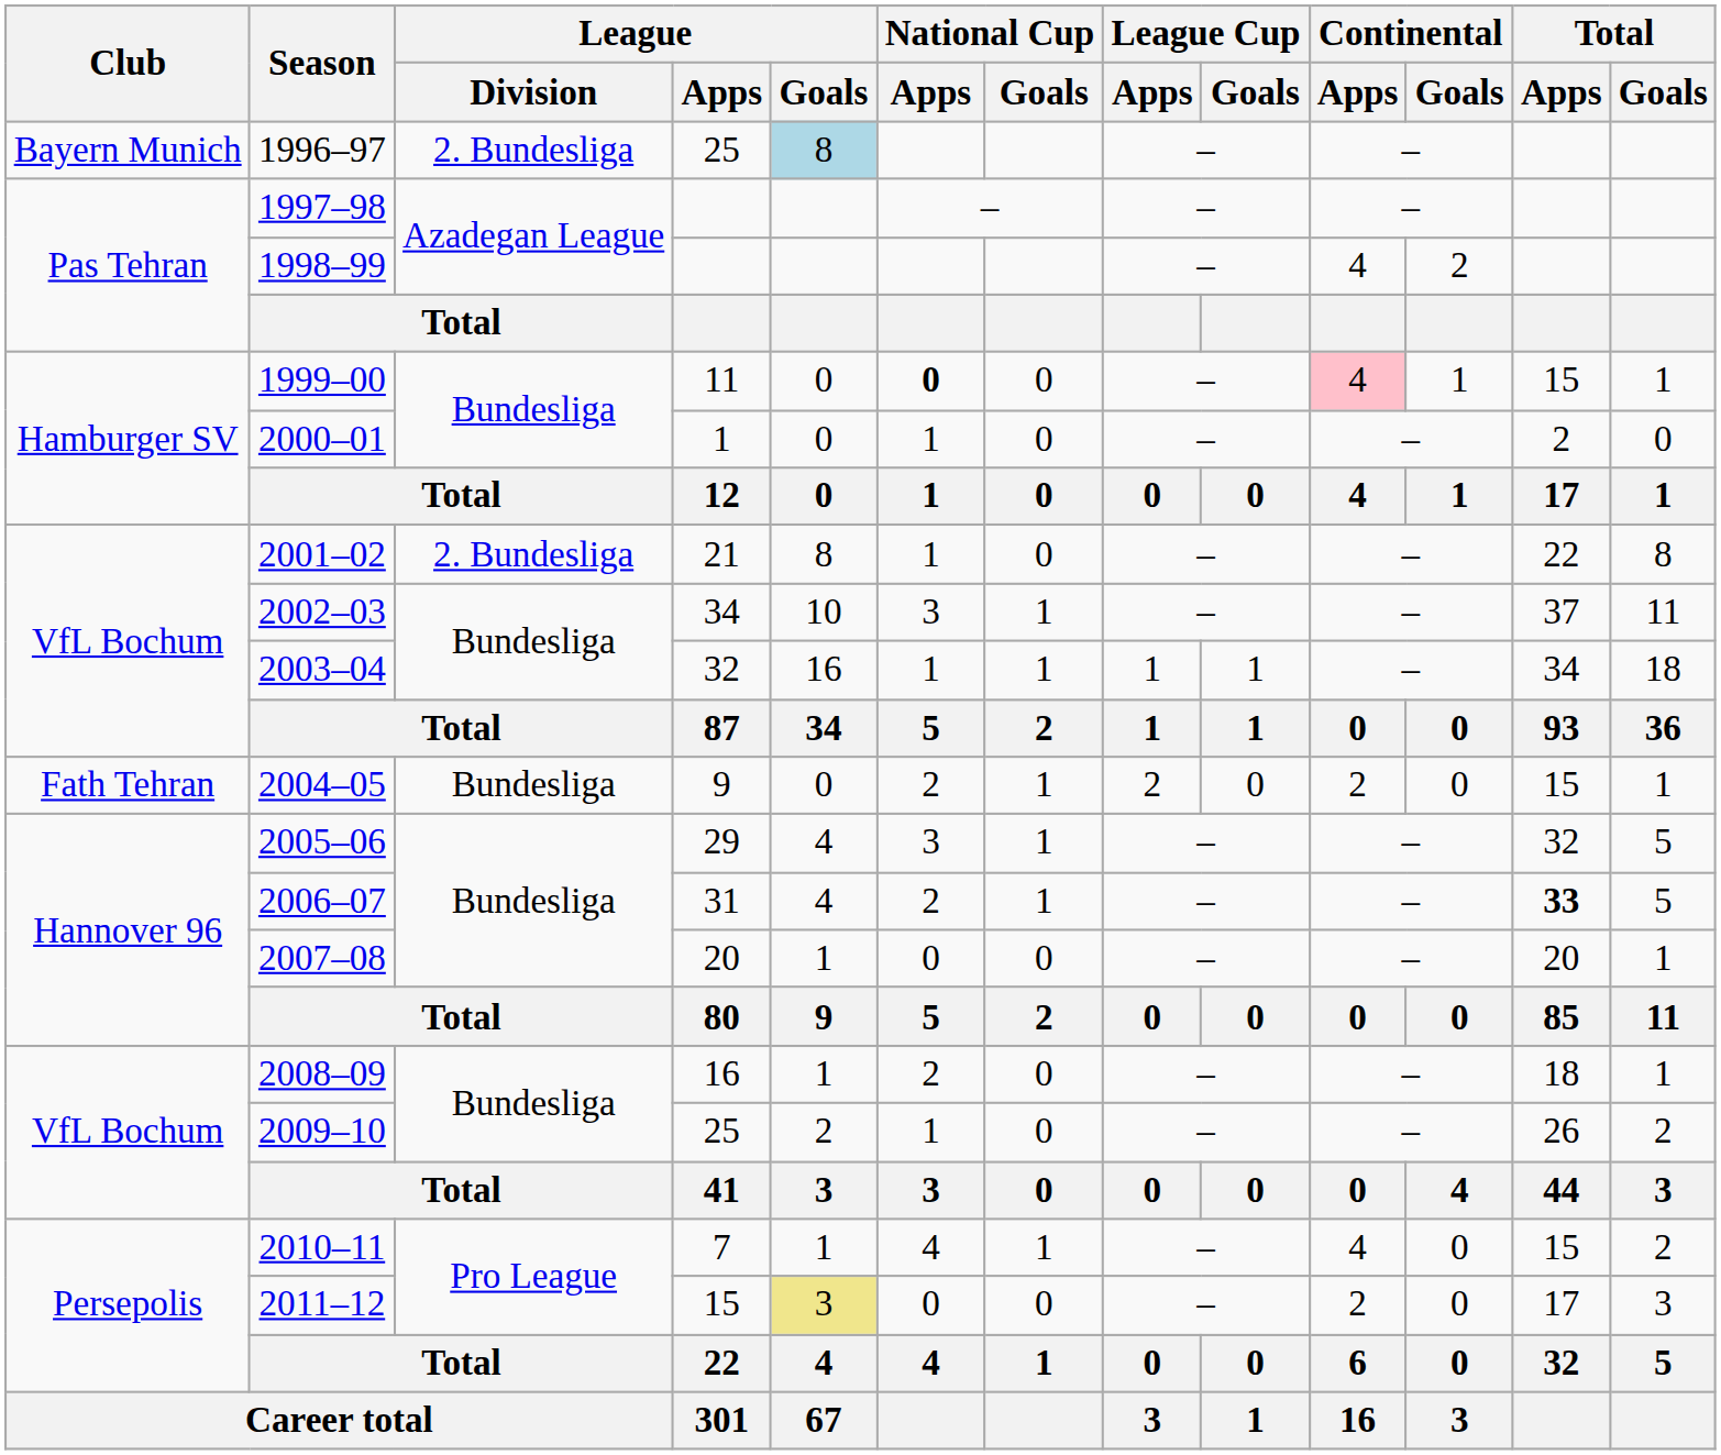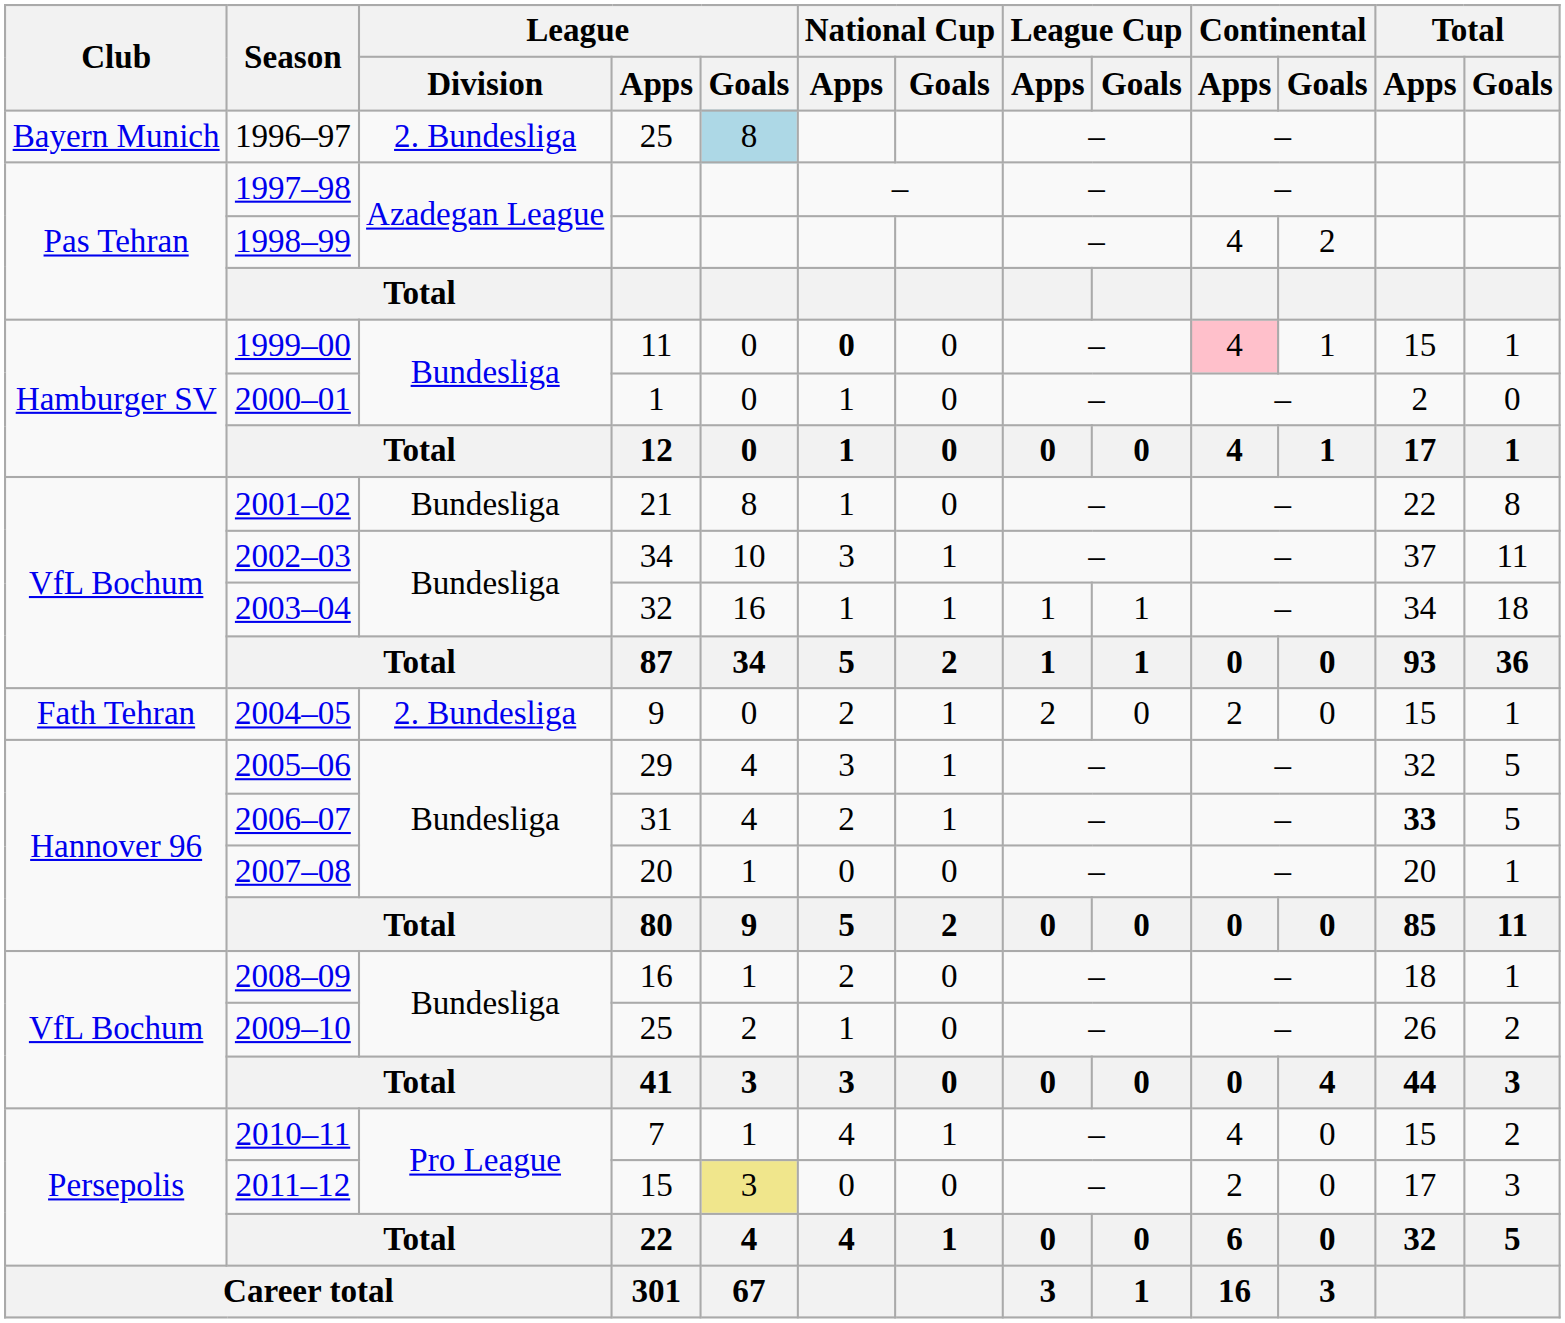 <table class="wikitable" style="text-align:center">
 <tr>
 <th rowspan="2">Club</th>
 <th rowspan="2">Season</th>
 <th colspan="3">League</th>
 <th colspan="2">National Cup</th>
 <th colspan="2">League Cup</th>
 <th colspan="2">Continental</th>
 <th colspan="2">Total</th>
 </tr>
 <tr>
 <th>Division</th>
 <th>Apps</th>
 <th>Goals</th>
 <th>Apps</th>
 <th>Goals</th>
 <th>Apps</th>
 <th>Goals</th>
 <th>Apps</th>
 <th>Goals</th>
 <th>Apps</th>
 <th>Goals</th>
 </tr>
 <tr>
 <td><a href='#'>Bayern Munich</a></td>
 <td>1996–97</td>
 <td><a href='#'>2. Bundesliga</a></td>
 <td>25</td>
 <td style="background: lightblue;">8</td>
 <td></td>
 <td></td>
 <td colspan="2">–</td>
 <td colspan="2">–</td>
 <td></td>
 <td></td>
 </tr>
 <tr>
 <td rowspan="3"><a href='#'>Pas Tehran</a></td>
 <td><a href='#'>1997–98</a></td>
 <td rowspan="2"><a href='#'>Azadegan League</a></td>
 <td></td>
 <td></td>
 <td colspan="2">–</td>
 <td colspan="2">–</td>
 <td colspan="2">–</td>
 <td></td>
 <td></td>
 </tr>
 <tr>
 <td><a href='#'>1998–99</a></td>
 <td></td>
 <td></td>
 <td></td>
 <td></td>
 <td colspan="2">–</td>
 <td>4</td>
 <td>2</td>
 <td></td>
 <td></td>
 </tr>
 <tr>
 <th colspan="2">Total</th>
 <th></th>
 <th></th>
 <th></th>
 <th></th>
 <th></th>
 <th></th>
 <th></th>
 <th></th>
 <th></th>
 <th></th>
 </tr>
 <tr>
 <td rowspan="3"><a href='#'>Hamburger SV</a></td>
 <td><a href='#'>1999–00</a></td>
 <td rowspan="2"><a href='#'>Bundesliga</a></td>
 <td>11</td>
 <td>0</td>
 <td><strong>0</strong></td>
 <td>0</td>
 <td colspan="2">–</td>
 <td style="background: pink;">4</td>
 <td>1</td>
 <td>15</td>
 <td>1</td>
 </tr>
 <tr>
 <td><a href='#'>2000–01</a></td>
 <td>1</td>
 <td>0</td>
 <td>1</td>
 <td>0</td>
 <td colspan="2">–</td>
 <td colspan="2">–</td>
 <td>2</td>
 <td>0</td>
 </tr>
 <tr>
 <th colspan="2">Total</th>
 <th>12</th>
 <th>0</th>
 <th>1</th>
 <th>0</th>
 <th>0</th>
 <th>0</th>
 <th>4</th>
 <th>1</th>
 <th>17</th>
 <th>1</th>
 </tr>
 <tr>
 <td rowspan="4"><a href='#'>VfL Bochum</a></td>
 <td><a href='#'>2001–02</a></td>
-<td><a href='#'>2. Bundesliga</a></td>
+<td>Bundesliga</td>
 <td>21</td>
 <td>8</td>
 <td>1</td>
 <td>0</td>
 <td colspan="2">–</td>
 <td colspan="2">–</td>
 <td>22</td>
 <td>8</td>
 </tr>
 <tr>
 <td><a href='#'>2002–03</a></td>
 <td rowspan="2">Bundesliga</td>
 <td>34</td>
 <td>10</td>
 <td>3</td>
 <td>1</td>
 <td colspan="2">–</td>
 <td colspan="2">–</td>
 <td>37</td>
 <td>11</td>
 </tr>
 <tr>
 <td><a href='#'>2003–04</a></td>
 <td>32</td>
 <td>16</td>
 <td>1</td>
 <td>1</td>
 <td>1</td>
 <td>1</td>
 <td colspan="2">–</td>
 <td>34</td>
 <td>18</td>
 </tr>
 <tr>
 <th colspan="2">Total</th>
 <th>87</th>
 <th>34</th>
 <th>5</th>
 <th>2</th>
 <th>1</th>
 <th>1</th>
 <th>0</th>
 <th>0</th>
 <th>93</th>
 <th>36</th>
 </tr>
 <tr>
 <td><a href='#'>Fath Tehran</a></td>
 <td><a href='#'>2004–05</a></td>
-<td>Bundesliga</td>
+<td><a href='#'>2. Bundesliga</a></td>
 <td>9</td>
 <td>0</td>
 <td>2</td>
 <td>1</td>
 <td>2</td>
 <td>0</td>
 <td>2</td>
 <td>0</td>
 <td>15</td>
 <td>1</td>
 </tr>
 <tr>
 <td rowspan="4"><a href='#'>Hannover 96</a></td>
 <td><a href='#'>2005–06</a></td>
 <td rowspan="3">Bundesliga</td>
 <td>29</td>
 <td>4</td>
 <td>3</td>
 <td>1</td>
 <td colspan="2">–</td>
 <td colspan="2">–</td>
 <td>32</td>
 <td>5</td>
 </tr>
 <tr>
 <td><a href='#'>2006–07</a></td>
 <td>31</td>
 <td>4</td>
 <td>2</td>
 <td>1</td>
 <td colspan="2">–</td>
 <td colspan="2">–</td>
 <td><strong>33</strong></td>
 <td>5</td>
 </tr>
 <tr>
 <td><a href='#'>2007–08</a></td>
 <td>20</td>
 <td>1</td>
 <td>0</td>
 <td>0</td>
 <td colspan="2">–</td>
 <td colspan="2">–</td>
 <td>20</td>
 <td>1</td>
 </tr>
 <tr>
 <th colspan="2">Total</th>
 <th>80</th>
 <th>9</th>
 <th>5</th>
 <th>2</th>
 <th>0</th>
 <th>0</th>
 <th>0</th>
 <th>0</th>
 <th>85</th>
 <th>11</th>
 </tr>
 <tr>
 <td rowspan="3"><a href='#'>VfL Bochum</a></td>
 <td><a href='#'>2008–09</a></td>
 <td rowspan="2">Bundesliga</td>
 <td>16</td>
 <td>1</td>
 <td>2</td>
 <td>0</td>
 <td colspan="2">–</td>
 <td colspan="2">–</td>
 <td>18</td>
 <td>1</td>
 </tr>
 <tr>
 <td><a href='#'>2009–10</a></td>
 <td>25</td>
 <td>2</td>
 <td>1</td>
 <td>0</td>
 <td colspan="2">–</td>
 <td colspan="2">–</td>
 <td>26</td>
 <td>2</td>
 </tr>
 <tr>
 <th colspan="2">Total</th>
 <th>41</th>
 <th>3</th>
 <th>3</th>
 <th>0</th>
 <th>0</th>
 <th>0</th>
 <th>0</th>
 <th>4</th>
 <th>44</th>
 <th>3</th>
 </tr>
 <tr>
 <td rowspan="3"><a href='#'>Persepolis</a></td>
 <td><a href='#'>2010–11</a></td>
 <td rowspan="2"><a href='#'>Pro League</a></td>
 <td>7</td>
 <td>1</td>
 <td>4</td>
 <td>1</td>
 <td colspan="2">–</td>
 <td>4</td>
 <td>0</td>
 <td>15</td>
 <td>2</td>
 </tr>
 <tr>
 <td><a href='#'>2011–12</a></td>
 <td>15</td>
 <td style="background: khaki;">3</td>
 <td>0</td>
 <td>0</td>
 <td colspan="2">–</td>
 <td>2</td>
 <td>0</td>
 <td>17</td>
 <td>3</td>
 </tr>
 <tr>
 <th colspan="2">Total</th>
 <th>22</th>
 <th>4</th>
 <th>4</th>
 <th>1</th>
 <th>0</th>
 <th>0</th>
 <th>6</th>
 <th>0</th>
 <th>32</th>
 <th>5</th>
 </tr>
 <tr>
 <th colspan="3">Career total</th>
 <th>301</th>
 <th>67</th>
 <th></th>
 <th></th>
 <th>3</th>
 <th>1</th>
 <th>16</th>
 <th>3</th>
 <th></th>
 <th></th>
 </tr>
 </table>
